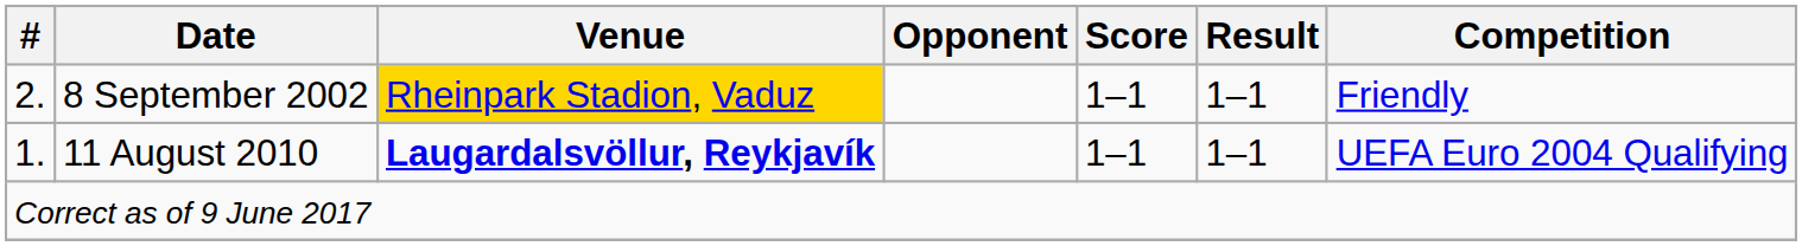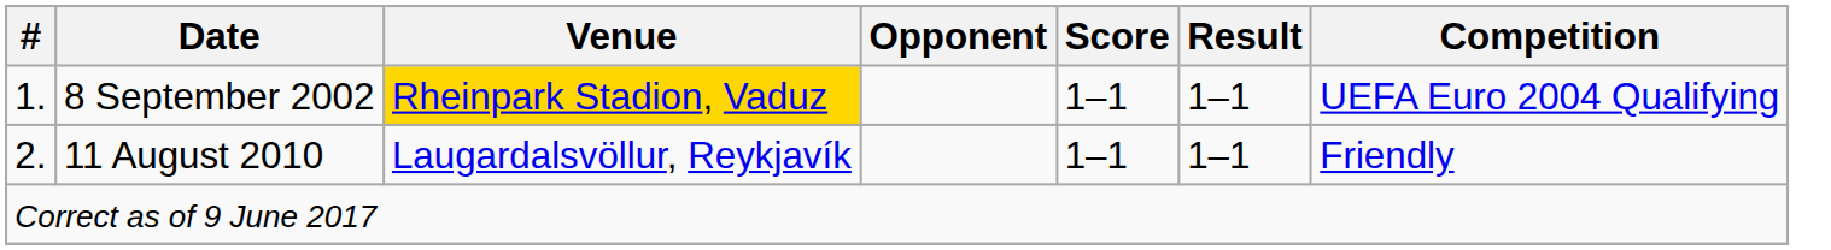 <table class="wikitable" style="font-size:95%;">
 <tr>
 <th>#</th>
 <th>Date</th>
 <th>Venue</th>
 <th>Opponent</th>
 <th>Score</th>
 <th>Result</th>
 <th>Competition</th>
 </tr>
 <tr>
-<td>2.</td>
+<td>1.</td>
 <td>8 September 2002</td>
 <td style="background: gold;"><a href='#'>Rheinpark Stadion</a>, <a href='#'>Vaduz</a></td>
 <td></td>
 <td>1–1</td>
 <td>1–1</td>
-<td><a href='#'>Friendly</a></td>
+<td><a href='#'>UEFA Euro 2004 Qualifying</a></td>
 </tr>
 <tr>
-<td>1.</td>
+<td>2.</td>
 <td>11 August 2010</td>
-<td><strong><a href='#'>Laugardalsvöllur</a>, <a href='#'>Reykjavík</a></strong></td>
+<td><a href='#'>Laugardalsvöllur</a>, <a href='#'>Reykjavík</a></td>
 <td></td>
 <td>1–1</td>
 <td>1–1</td>
-<td><a href='#'>UEFA Euro 2004 Qualifying</a></td>
+<td><a href='#'>Friendly</a></td>
 </tr>
 <tr>
 <td colspan="12"><small><em>Correct as of 9 June 2017</em></small></td>
 </tr>
 <tr>
 </tr>
 </table>
